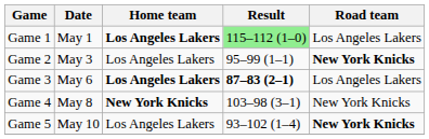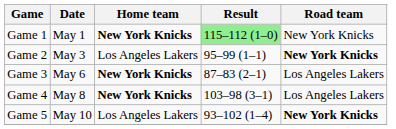 <table class="wikitable">
 <tr>
 <th>Game</th>
 <th>Date</th>
 <th>Home team</th>
 <th>Result</th>
 <th>Road team</th>
 </tr>
 <tr>
 <td>Game 1</td>
 <td>May 1</td>
-<td><strong>Los Angeles Lakers</strong></td>
+<td><strong>New York Knicks</strong></td>
 <td style="background: lightgreen;">115–112 (1–0)</td>
-<td>Los Angeles Lakers</td>
+<td>New York Knicks</td>
 </tr>
 <tr>
 <td>Game 2</td>
 <td>May 3</td>
 <td>Los Angeles Lakers</td>
 <td>95–99 (1–1)</td>
 <td><strong>New York Knicks</strong></td>
 </tr>
 <tr>
 <td>Game 3</td>
 <td>May 6</td>
-<td><strong>Los Angeles Lakers</strong></td>
-<td><strong>87–83 (2–1)</strong></td>
+<td><strong>New York Knicks</strong></td>
+<td>87–83 (2–1)</td>
 <td>Los Angeles Lakers</td>
 </tr>
 <tr>
 <td>Game 4</td>
 <td>May 8</td>
 <td><strong>New York Knicks</strong></td>
 <td>103–98 (3–1)</td>
-<td>New York Knicks</td>
+<td>Los Angeles Lakers</td>
 </tr>
 <tr>
 <td>Game 5</td>
 <td>May 10</td>
 <td>Los Angeles Lakers</td>
 <td>93–102 (1–4)</td>
 <td><strong>New York Knicks</strong></td>
 </tr>
 <tr>
 </tr>
 </table>
